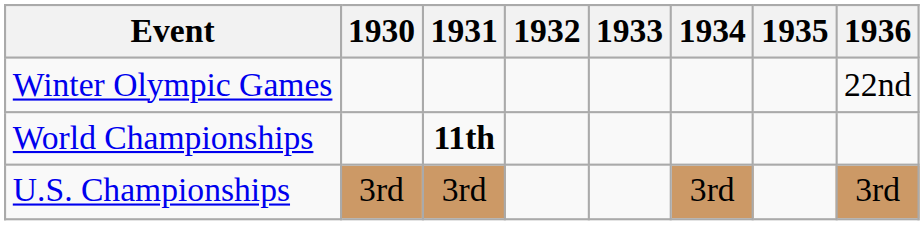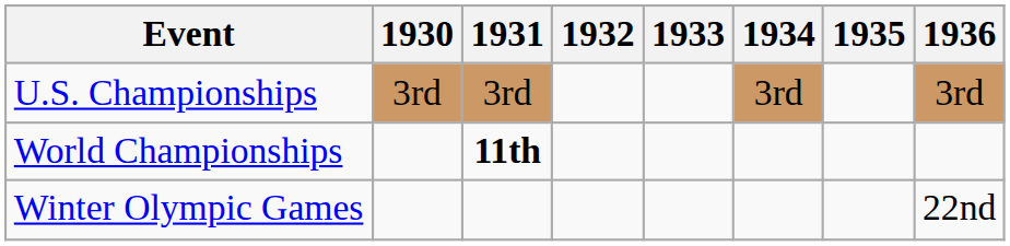 <table class="wikitable" style="text-align:center">
 <tr>
 <th>Event</th>
 <th>1930</th>
 <th>1931</th>
 <th>1932</th>
 <th>1933</th>
 <th>1934</th>
 <th>1935</th>
 <th>1936</th>
 </tr>
 <tr>
-<td align=left><a href='#'>Winter Olympic Games</a></td>
+<td align=left><a href='#'>U.S. Championships</a></td>
+<td bgcolor=cc9966>3rd</td>
+<td bgcolor=cc9966>3rd</td>
 <td></td>
 <td></td>
+<td bgcolor=cc9966>3rd</td>
 <td></td>
-<td></td>
-<td></td>
-<td></td>
-<td>22nd</td>
+<td bgcolor=cc9966>3rd</td>
 </tr>
 <tr>
 <td align=left><a href='#'>World Championships</a></td>
 <td></td>
 <td><strong>11th</strong></td>
 <td></td>
 <td></td>
 <td></td>
 <td></td>
 <td></td>
 </tr>
 <tr>
-<td align=left><a href='#'>U.S. Championships</a></td>
-<td bgcolor=cc9966>3rd</td>
-<td bgcolor=cc9966>3rd</td>
+<td align=left><a href='#'>Winter Olympic Games</a></td>
 <td></td>
 <td></td>
-<td bgcolor=cc9966>3rd</td>
 <td></td>
-<td bgcolor=cc9966>3rd</td>
+<td></td>
+<td></td>
+<td></td>
+<td>22nd</td>
 </tr>
 </table>
